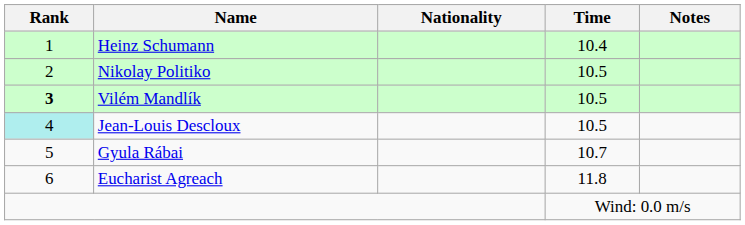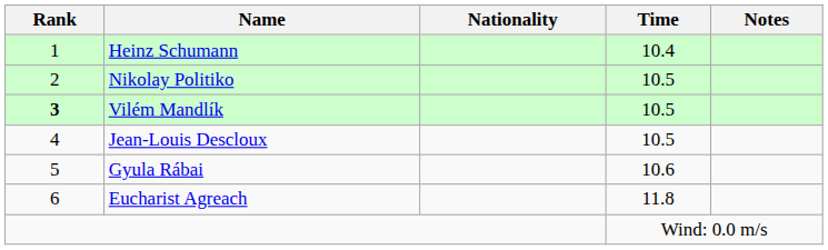 <table class="wikitable sortable" style="text-align:center;width: 55%">
 <tr>
 <th>Rank</th>
 <th>Name</th>
 <th>Nationality</th>
 <th>Time</th>
 <th>Notes</th>
 </tr>
 <tr bgcolor=ccffcc>
 <td>1</td>
 <td align=left><a href='#'>Heinz Schumann</a></td>
 <td align=left></td>
 <td>10.4</td>
 <td></td>
 </tr>
 <tr bgcolor=ccffcc>
 <td>2</td>
 <td align=left><a href='#'>Nikolay Politiko</a></td>
 <td align=left></td>
 <td>10.5</td>
 <td></td>
 </tr>
 <tr bgcolor=ccffcc>
 <td><strong>3</strong></td>
 <td align=left><a href='#'>Vilém Mandlík</a></td>
 <td align=left></td>
 <td>10.5</td>
 <td></td>
 </tr>
 <tr>
-<td style="background: paleturquoise;">4</td>
+<td>4</td>
 <td align=left><a href='#'>Jean-Louis Descloux</a></td>
 <td align=left></td>
 <td>10.5</td>
 <td></td>
 </tr>
 <tr>
 <td>5</td>
 <td align=left><a href='#'>Gyula Rábai</a></td>
 <td align=left></td>
-<td>10.7</td>
+<td>10.6</td>
 <td></td>
 </tr>
 <tr>
 <td>6</td>
 <td align=left><a href='#'>Eucharist Agreach</a></td>
 <td align=left></td>
 <td>11.8</td>
 <td></td>
 </tr>
 <tr>
 <td colspan="3"></td>
 <td colspan="2">Wind: 0.0 m/s</td>
 </tr>
 </table>
